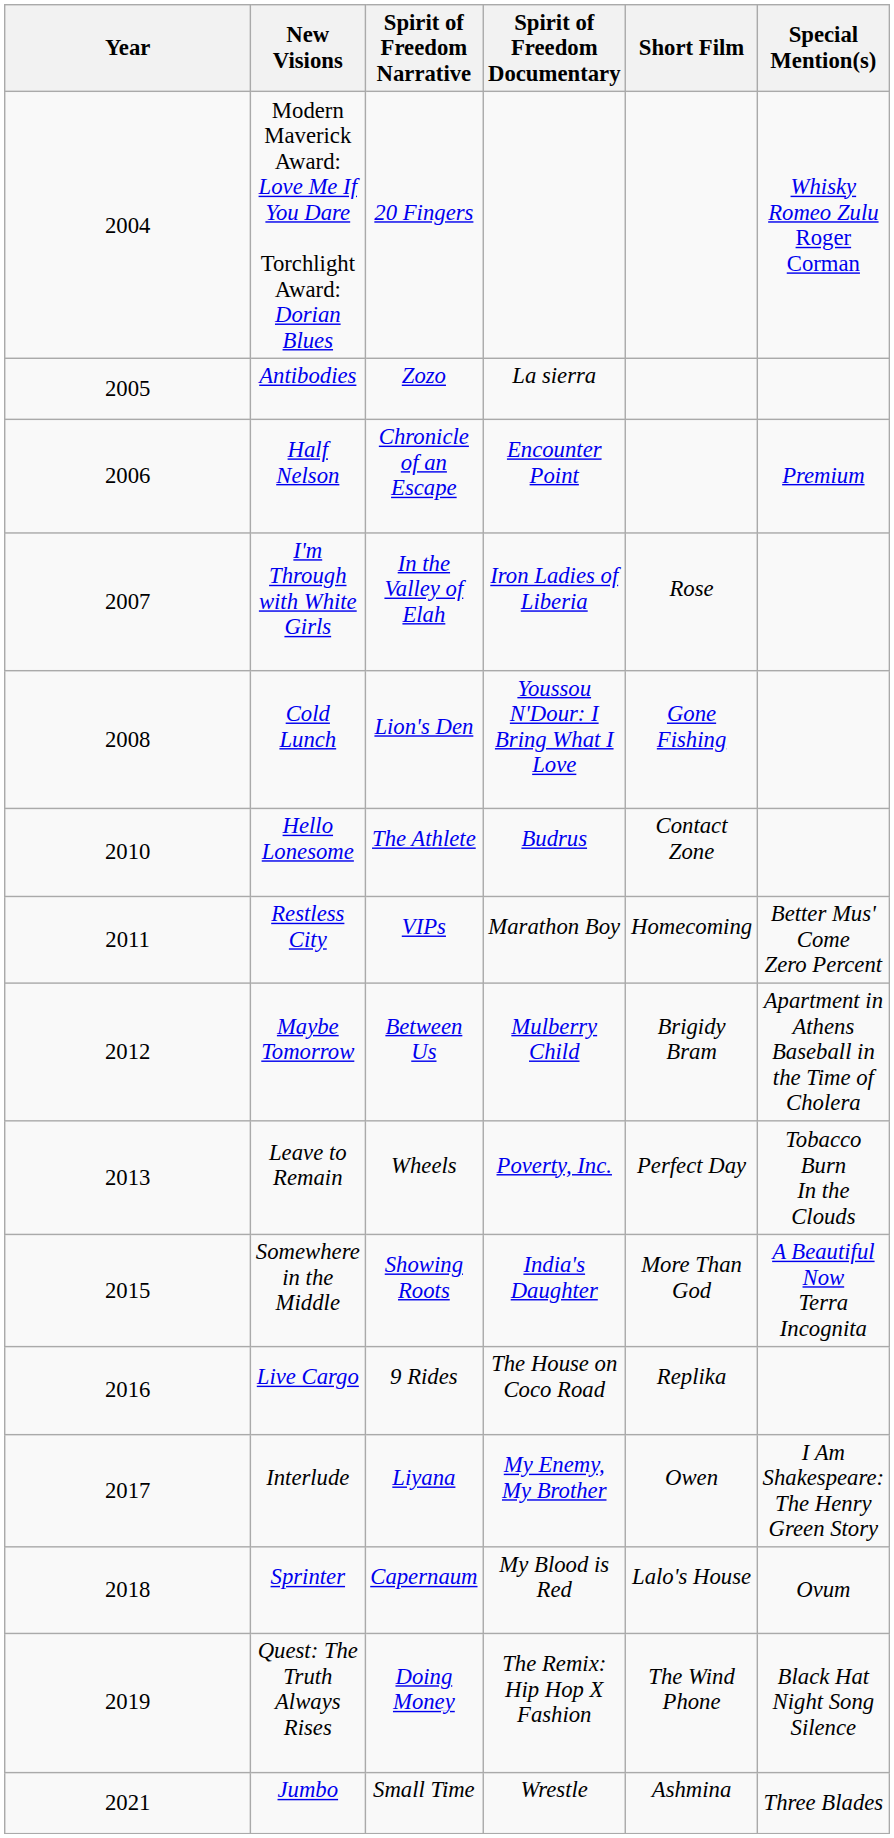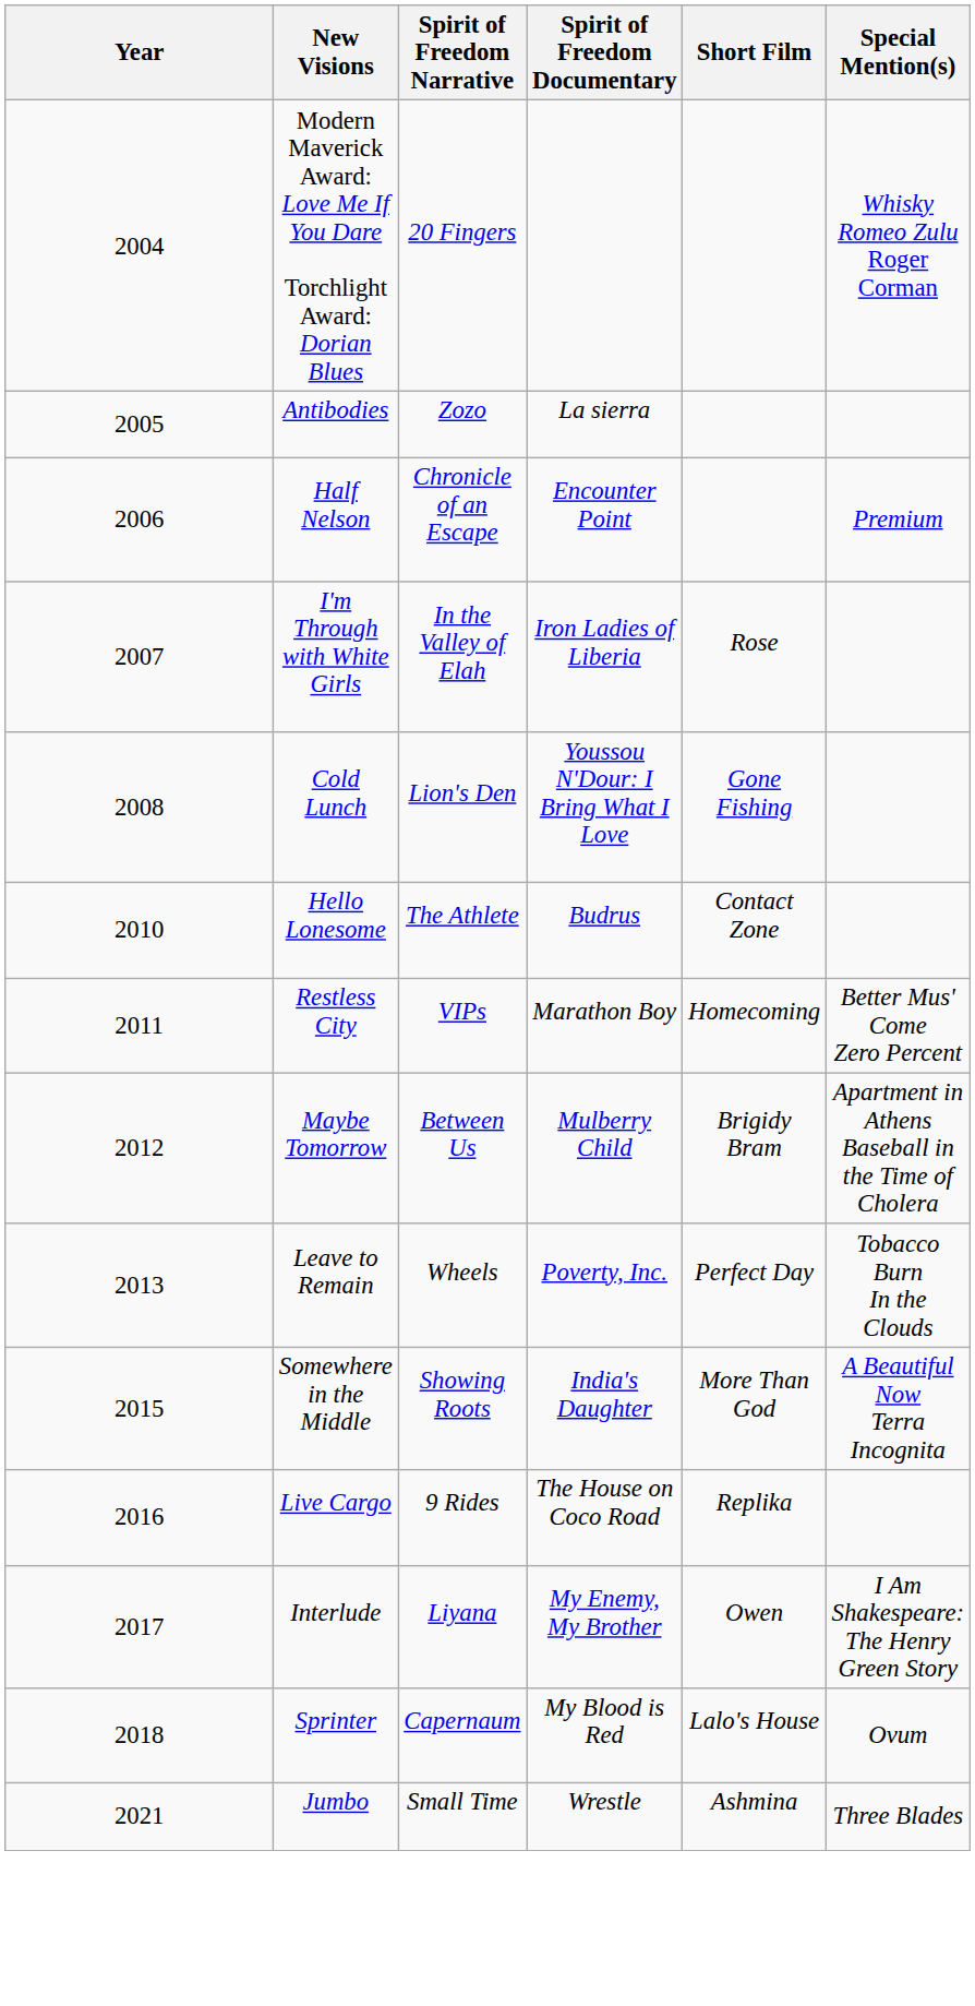 <table class="wikitable" style="text-align: center;" width="100%">
 <tr>
 <th style="width:175px;">Year</th>
 <th style="width:;">New Visions</th>
 <th style="width:;">Spirit of Freedom<br>Narrative</th>
 <th style="width:;">Spirit of Freedom<br>Documentary</th>
 <th style="width:;">Short Film</th>
 <th style="width:;">Special Mention(s)</th>
 </tr>
 <tr style="height:60px">
 <td>2004</td>
 <td>Modern Maverick Award:<br><em><a href='#'>Love Me If You Dare</a></em><br> <br>Torchlight Award:<br><em><a href='#'>Dorian Blues</a></em><br> </td>
 <td><em><a href='#'>20 Fingers</a></em><br><br></td>
 <td></td>
 <td></td>
 <td><em><a href='#'>Whisky Romeo Zulu</a></em> <br><a href='#'>Roger Corman</a></td>
 </tr>
 <tr>
 <td>2005</td>
 <td><em><a href='#'>Antibodies</a></em><br><br></td>
 <td><em><a href='#'>Zozo</a></em><br><br></td>
 <td><em>La sierra</em><br><br></td>
 <td></td>
 <td></td>
 </tr>
 <tr>
 <td>2006</td>
 <td><em><a href='#'>Half Nelson</a></em><br><br></td>
 <td><em><a href='#'>Chronicle of an Escape</a></em><br><br></td>
 <td><em><a href='#'>Encounter Point</a></em><br><br></td>
 <td></td>
 <td><em><a href='#'>Premium</a></em> </td>
 </tr>
 <tr>
 <td>2007</td>
 <td><em><a href='#'>I'm Through with White Girls</a></em><br><br></td>
 <td><em><a href='#'>In the Valley of Elah</a></em><br><br></td>
 <td><em><a href='#'>Iron Ladies of Liberia</a></em><br><br></td>
 <td><em>Rose</em><br><br></td>
 <td></td>
 </tr>
 <tr>
 <td>2008</td>
 <td><em><a href='#'>Cold Lunch</a></em><br><br></td>
 <td><em><a href='#'>Lion's Den</a></em><br><br></td>
 <td><em><a href='#'>Youssou N'Dour: I Bring What I Love</a></em><br><br></td>
 <td><em><a href='#'>Gone Fishing</a></em><br><br></td>
 <td></td>
 </tr>
 <tr>
 <td>2010</td>
 <td><em><a href='#'>Hello Lonesome</a></em><br><br></td>
 <td><em><a href='#'>The Athlete</a></em><br><br></td>
 <td><em><a href='#'>Budrus</a></em><br><br></td>
 <td><em>Contact Zone</em><br><br></td>
 <td></td>
 </tr>
 <tr>
 <td>2011</td>
 <td><em><a href='#'>Restless City</a></em><br><br></td>
 <td><em><a href='#'>VIPs</a></em><br><br></td>
 <td><em>Marathon Boy</em><br><br></td>
 <td><em>Homecoming</em><br><br></td>
 <td><em>Better Mus' Come</em> <br><em>Zero Percent</em> </td>
 </tr>
 <tr>
 <td>2012</td>
 <td><em><a href='#'>Maybe Tomorrow</a></em><br><br></td>
 <td><em><a href='#'>Between Us</a></em><br><br></td>
 <td><em><a href='#'>Mulberry Child</a></em><br><br></td>
 <td><em>Brigidy Bram</em><br><br></td>
 <td><em>Apartment in Athens</em> <br><em>Baseball in the Time of Cholera</em> </td>
 </tr>
 <tr>
 <td>2013</td>
 <td><em>Leave to Remain</em><br><br></td>
 <td><em>Wheels</em><br><br></td>
 <td><em><a href='#'>Poverty, Inc.</a></em><br><br></td>
 <td><em>Perfect Day</em><br><br></td>
 <td><em>Tobacco Burn</em> <br><em>In the Clouds</em> </td>
 </tr>
 <tr>
 <td>2015</td>
 <td><em>Somewhere in the Middle</em><br><br></td>
 <td><em><a href='#'>Showing Roots</a></em><br><br></td>
 <td><em><a href='#'>India's Daughter</a></em><br><br></td>
 <td><em>More Than God</em><br><br></td>
 <td><em><a href='#'>A Beautiful Now</a></em> <br><em>Terra Incognita</em> </td>
 </tr>
 <tr>
 <td>2016</td>
 <td><em><a href='#'>Live Cargo</a></em><br><br></td>
 <td><em>9 Rides</em><br><br></td>
 <td><em>The House on Coco Road</em><br><br></td>
 <td><em>Replika</em><br><br></td>
 <td></td>
 </tr>
 <tr>
 <td>2017</td>
 <td><em>Interlude</em><br><br></td>
 <td><em><a href='#'>Liyana</a></em><br><br></td>
 <td><em><a href='#'>My Enemy, My Brother</a></em><br><br></td>
 <td><em>Owen</em><br><br></td>
 <td><em>I Am Shakespeare:<br>The Henry Green Story</em> </td>
 </tr>
 <tr>
 <td>2018</td>
 <td><em><a href='#'>Sprinter</a></em><br><br></td>
 <td><em><a href='#'>Capernaum</a></em><br><br></td>
 <td><em>My Blood is Red</em><br><br></td>
 <td><em>Lalo's House</em><br><br></td>
 <td><em>Ovum</em> </td>
 </tr>
 <tr>
-<td>2019</td>
-<td><em>Quest: The Truth Always Rises</em><br><br></td>
-<td><em><a href='#'>Doing Money</a></em><br><br></td>
-<td><em>The Remix: Hip Hop X Fashion</em><br><br></td>
-<td><em>The Wind Phone</em><br><br></td>
-<td><em>Black Hat</em> <br><em>Night Song</em> <br><em>Silence</em> </td>
-</tr>
-<tr>
 <td>2021</td>
 <td><em><a href='#'>Jumbo</a></em><br><br></td>
 <td><em>Small Time</em><br><br></td>
 <td><em>Wrestle</em><br><br></td>
 <td><em>Ashmina</em><br><br></td>
 <td><em>Three Blades</em> </td>
 </tr>
 <tr>
 </tr>
 </table>
